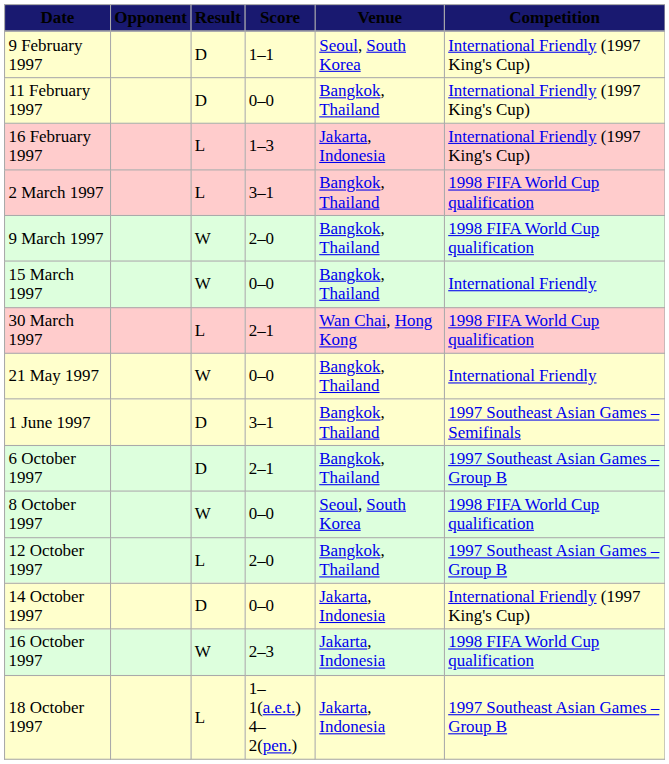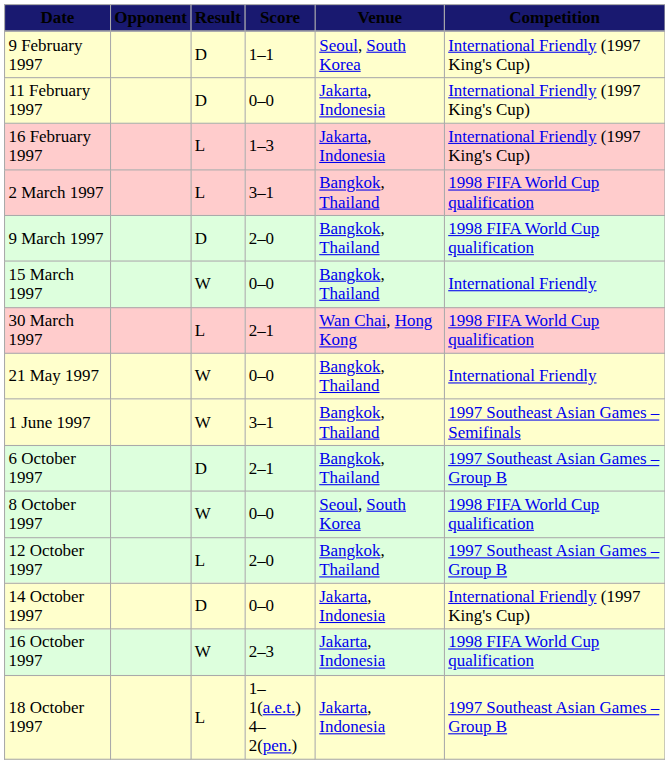 <table width=100% class="wikitable">
 <tr>
 <th style="background:#191970;"><span>Date</span></th>
 <th style="background:#191970;"><span>Opponent</span></th>
 <th style="background:#191970;"><span>Result</span></th>
 <th style="background:#191970;"><span>Score</span></th>
 <th style="background:#191970;"><span>Venue</span></th>
 <th style="background:#191970;"><span>Competition</span></th>
 </tr>
 <tr>
 </tr>
 <tr style="background:#ffc;">
 <td>9 February 1997</td>
 <td></td>
 <td>D</td>
 <td>1–1</td>
 <td> <a href='#'>Seoul</a>, <a href='#'>South Korea</a></td>
 <td><a href='#'>International Friendly</a> (1997 King's Cup)</td>
 </tr>
 <tr style="background:#ffc;">
 <td>11 February 1997</td>
 <td></td>
 <td>D</td>
 <td>0–0</td>
-<td> <a href='#'>Bangkok</a>, <a href='#'>Thailand</a></td>
+<td> <a href='#'>Jakarta</a>, <a href='#'>Indonesia</a></td>
 <td><a href='#'>International Friendly</a> (1997 King's Cup)</td>
 </tr>
 <tr style="background:#fcc;">
 <td>16 February 1997</td>
 <td></td>
 <td>L</td>
 <td>1–3</td>
 <td> <a href='#'>Jakarta</a>, <a href='#'>Indonesia</a></td>
 <td><a href='#'>International Friendly</a> (1997 King's Cup)</td>
 </tr>
 <tr style="background:#fcc;">
 <td>2 March 1997</td>
 <td></td>
 <td>L</td>
 <td>3–1</td>
 <td> <a href='#'>Bangkok</a>, <a href='#'>Thailand</a></td>
 <td><a href='#'>1998 FIFA World Cup qualification</a></td>
 </tr>
 <tr style="background:#dfd;">
 <td>9 March 1997</td>
 <td></td>
-<td>W</td>
+<td>D</td>
 <td>2–0</td>
 <td> <a href='#'>Bangkok</a>, <a href='#'>Thailand</a></td>
 <td><a href='#'>1998 FIFA World Cup qualification</a></td>
 </tr>
 <tr style="background:#dfd;">
 <td>15 March 1997</td>
 <td></td>
 <td>W</td>
 <td>0–0</td>
 <td> <a href='#'>Bangkok</a>, <a href='#'>Thailand</a></td>
 <td><a href='#'>International Friendly</a></td>
 </tr>
 <tr style="background:#fcc;">
 <td>30 March 1997</td>
 <td></td>
 <td>L</td>
 <td>2–1</td>
 <td> <a href='#'>Wan Chai</a>, <a href='#'>Hong Kong</a></td>
 <td><a href='#'>1998 FIFA World Cup qualification</a></td>
 </tr>
 <tr style="background:#ffc;">
 <td>21 May 1997</td>
 <td></td>
 <td>W</td>
 <td>0–0</td>
 <td> <a href='#'>Bangkok</a>, <a href='#'>Thailand</a></td>
 <td><a href='#'>International Friendly</a></td>
 </tr>
 <tr style="background:#ffc;">
 <td>1 June 1997</td>
 <td></td>
-<td>D</td>
+<td>W</td>
 <td>3–1</td>
 <td> <a href='#'>Bangkok</a>, <a href='#'>Thailand</a></td>
 <td><a href='#'>1997 Southeast Asian Games – Semifinals</a></td>
 </tr>
 <tr style="background:#dfd;">
 <td>6 October 1997</td>
 <td></td>
 <td>D</td>
 <td>2–1</td>
 <td> <a href='#'>Bangkok</a>, <a href='#'>Thailand</a></td>
 <td><a href='#'>1997 Southeast Asian Games – Group B</a></td>
 </tr>
 <tr style="background:#dfd;">
 <td>8 October 1997</td>
 <td></td>
 <td>W</td>
 <td>0–0</td>
 <td> <a href='#'>Seoul</a>, <a href='#'>South Korea</a></td>
 <td><a href='#'>1998 FIFA World Cup qualification</a></td>
 </tr>
 <tr style="background:#dfd;">
 <td>12 October 1997</td>
 <td></td>
 <td>L</td>
 <td>2–0</td>
 <td> <a href='#'>Bangkok</a>, <a href='#'>Thailand</a></td>
 <td><a href='#'>1997 Southeast Asian Games – Group B</a></td>
 </tr>
 <tr style="background:#ffc;">
 <td>14 October 1997</td>
 <td></td>
 <td>D</td>
 <td>0–0</td>
 <td> <a href='#'>Jakarta</a>, <a href='#'>Indonesia</a></td>
 <td><a href='#'>International Friendly</a> (1997 King's Cup)</td>
 </tr>
 <tr style="background:#dfd;">
 <td>16 October 1997</td>
 <td></td>
 <td>W</td>
 <td>2–3</td>
 <td> <a href='#'>Jakarta</a>, <a href='#'>Indonesia</a></td>
 <td><a href='#'>1998 FIFA World Cup qualification</a></td>
 </tr>
 <tr style="background:#ffc;">
 <td>18 October 1997</td>
 <td></td>
 <td>L</td>
 <td>1–1(<a href='#'>a.e.t.</a>)<br>4–2(<a href='#'>pen.</a>)</td>
 <td> <a href='#'>Jakarta</a>, <a href='#'>Indonesia</a></td>
 <td><a href='#'>1997 Southeast Asian Games – Group B</a></td>
 </tr>
 </table>
